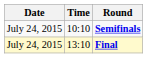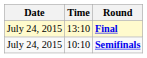 <table class="wikitable">
 <tr>
 <th>Date</th>
 <th>Time</th>
 <th>Round</th>
 </tr>
+<tr style=background:lemonchiffon>
+<td>July 24, 2015</td>
+<td>13:10</td>
+<td><strong><a href='#'>Final</a></strong></td>
+</tr>
 <tr>
 <td>July 24, 2015</td>
 <td>10:10</td>
 <td><strong><a href='#'>Semifinals</a></strong></td>
 </tr>
-<tr style=background:lemonchiffon>
-<td>July 24, 2015</td>
-<td>13:10</td>
-<td><strong><a href='#'>Final</a></strong></td>
-</tr>
 </table>
